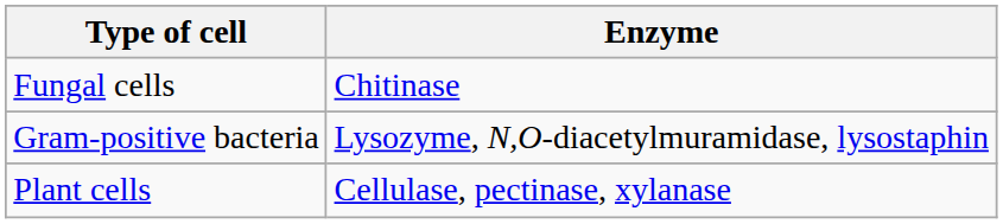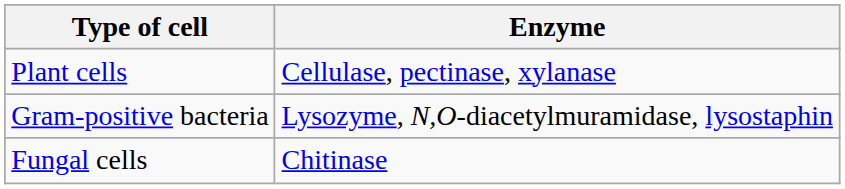 <table class="wikitable">
 <tr>
 <th>Type of cell</th>
 <th>Enzyme</th>
 </tr>
 <tr>
-<td><a href='#'>Fungal</a> cells</td>
-<td><a href='#'>Chitinase</a></td>
+<td><a href='#'>Plant cells</a></td>
+<td><a href='#'>Cellulase</a>, <a href='#'>pectinase</a>, <a href='#'>xylanase</a></td>
 </tr>
 <tr>
 <td><a href='#'>Gram-positive</a> bacteria</td>
 <td><a href='#'>Lysozyme</a>, <em>N,O</em>-diacetylmuramidase, <a href='#'>lysostaphin</a></td>
 </tr>
 <tr>
-<td><a href='#'>Plant cells</a></td>
-<td><a href='#'>Cellulase</a>, <a href='#'>pectinase</a>, <a href='#'>xylanase</a></td>
+<td><a href='#'>Fungal</a> cells</td>
+<td><a href='#'>Chitinase</a></td>
 </tr>
 </table>
